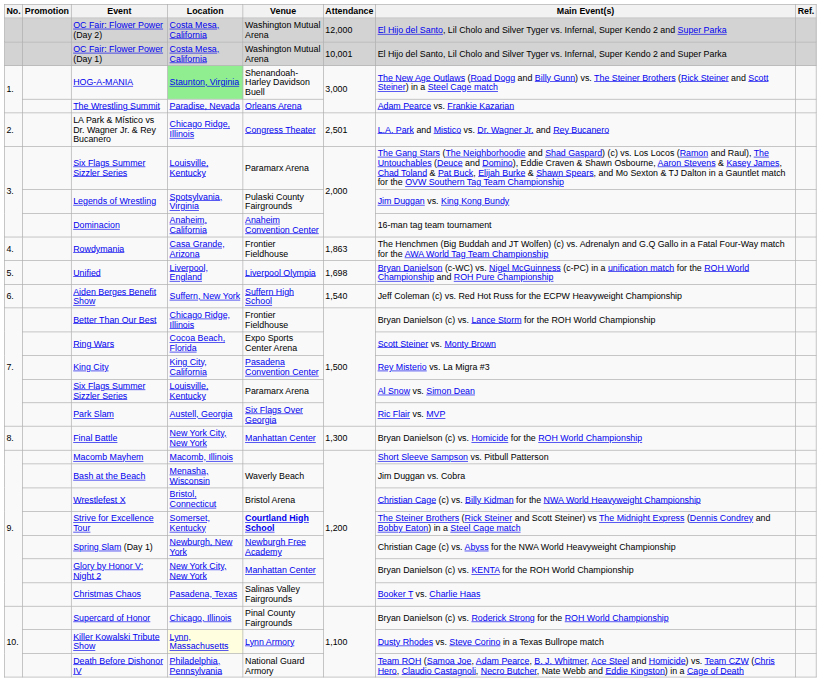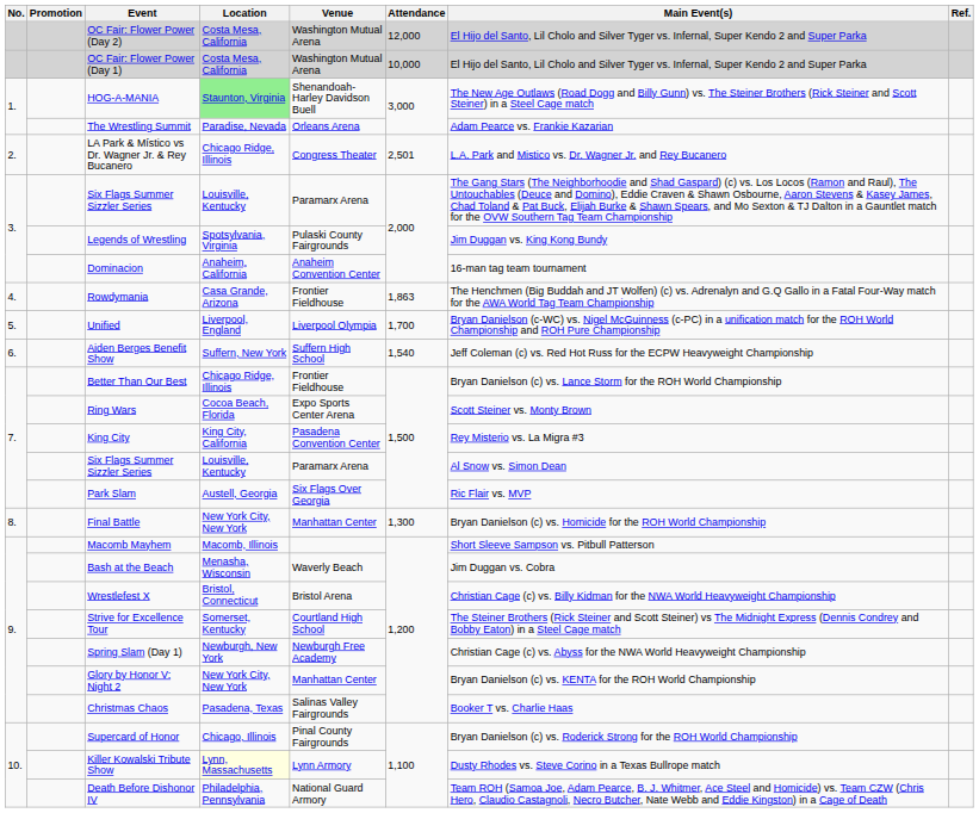 <table class="wikitable sortable" style="font-size:85%;">
 <tr>
 <th>No.</th>
 <th>Promotion</th>
 <th>Event</th>
 <th>Location</th>
 <th>Venue</th>
 <th>Attendance</th>
 <th class=unsortable>Main Event(s)</th>
 <th class=unsortable>Ref.</th>
 </tr>
 <tr>
 <td bgcolor=lightgrey></td>
 <td bgcolor=lightgrey></td>
 <td bgcolor=lightgrey><a href='#'>OC Fair: Flower Power</a> (Day 2) <br> </td>
 <td bgcolor=lightgrey><a href='#'>Costa Mesa, California</a></td>
 <td bgcolor=lightgrey>Washington Mutual Arena</td>
 <td bgcolor=lightgrey>12,000</td>
 <td bgcolor=lightgrey><a href='#'>El Hijo del Santo</a>, Lil Cholo and Silver Tyger vs. Infernal, Super Kendo 2 and <a href='#'>Super Parka</a></td>
 <td bgcolor=lightgrey></td>
 </tr>
 <tr>
 <td bgcolor=lightgrey></td>
 <td bgcolor=lightgrey></td>
 <td bgcolor=lightgrey><a href='#'>OC Fair: Flower Power</a> (Day 1) <br> </td>
 <td bgcolor=lightgrey><a href='#'>Costa Mesa, California</a></td>
 <td bgcolor=lightgrey>Washington Mutual Arena</td>
-<td bgcolor=lightgrey>10,001</td>
+<td bgcolor=lightgrey>10,000</td>
 <td bgcolor=lightgrey>El Hijo del Santo, Lil Cholo and Silver Tyger vs. Infernal, Super Kendo 2 and Super Parka</td>
 <td bgcolor=lightgrey></td>
 </tr>
 <tr>
 <td rowspan=2>1.</td>
 <td></td>
 <td><a href='#'>HOG-A-MANIA</a> <br> </td>
 <td style="background: lightgreen;"><a href='#'>Staunton, Virginia</a></td>
 <td>Shenandoah-Harley Davidson Buell</td>
 <td rowspan=2>3,000</td>
 <td><a href='#'>The New Age Outlaws</a> (<a href='#'>Road Dogg</a> and <a href='#'>Billy Gunn</a>) vs. <a href='#'>The Steiner Brothers</a> (<a href='#'>Rick Steiner</a> and <a href='#'>Scott Steiner</a>) in a <a href='#'>Steel Cage match</a></td>
 <td></td>
 </tr>
 <tr>
 <td></td>
 <td><a href='#'>The Wrestling Summit</a> <br> </td>
 <td><a href='#'>Paradise, Nevada</a></td>
 <td><a href='#'>Orleans Arena</a></td>
 <td><a href='#'>Adam Pearce</a> vs. <a href='#'>Frankie Kazarian</a></td>
 <td></td>
 </tr>
 <tr>
 <td>2.</td>
 <td></td>
 <td>LA Park & Místico vs Dr. Wagner Jr. & Rey Bucanero <br> </td>
 <td><a href='#'>Chicago Ridge, Illinois</a></td>
 <td><a href='#'>Congress Theater</a></td>
 <td>2,501</td>
 <td><a href='#'>L.A. Park</a> and <a href='#'>Mistico</a> vs. <a href='#'>Dr. Wagner Jr.</a> and <a href='#'>Rey Bucanero</a></td>
 <td></td>
 </tr>
 <tr>
 <td rowspan=3>3.</td>
 <td></td>
 <td><a href='#'>Six Flags Summer Sizzler Series</a> <br> </td>
 <td><a href='#'>Louisville, Kentucky</a></td>
 <td>Paramarx Arena</td>
 <td rowspan=3>2,000</td>
 <td><a href='#'>The Gang Stars</a> (<a href='#'>The Neighborhoodie</a> and <a href='#'>Shad Gaspard</a>) (c) vs. Los Locos (<a href='#'>Ramon</a> and Raul), <a href='#'>The Untouchables</a> (<a href='#'>Deuce</a> and <a href='#'>Domino</a>), Eddie Craven & Shawn Osbourne, <a href='#'>Aaron Stevens</a> & <a href='#'>Kasey James</a>, <a href='#'>Chad Toland</a> & <a href='#'>Pat Buck</a>, <a href='#'>Elijah Burke</a> & <a href='#'>Shawn Spears</a>, and Mo Sexton & TJ Dalton in a Gauntlet match for the <a href='#'>OVW Southern Tag Team Championship</a></td>
 <td></td>
 </tr>
 <tr>
 <td></td>
 <td><a href='#'>Legends of Wrestling</a> <br> </td>
 <td><a href='#'>Spotsylvania, Virginia</a></td>
 <td>Pulaski County Fairgrounds</td>
 <td><a href='#'>Jim Duggan</a> vs. <a href='#'>King Kong Bundy</a></td>
 <td></td>
 </tr>
 <tr>
 <td></td>
 <td><a href='#'>Dominacion</a> <br> </td>
 <td><a href='#'>Anaheim, California</a></td>
 <td><a href='#'>Anaheim Convention Center</a></td>
 <td>16-man tag team tournament</td>
 <td></td>
 </tr>
 <tr>
 <td>4.</td>
 <td></td>
 <td><a href='#'>Rowdymania</a> <br> </td>
 <td><a href='#'>Casa Grande, Arizona</a></td>
 <td>Frontier Fieldhouse</td>
 <td>1,863</td>
 <td>The Henchmen (Big Buddah and JT Wolfen) (c) vs. Adrenalyn and G.Q Gallo in a Fatal Four-Way match for the <a href='#'>AWA World Tag Team Championship</a></td>
 <td></td>
 </tr>
 <tr>
 <td>5.</td>
 <td></td>
 <td><a href='#'>Unified</a> <br> </td>
 <td><a href='#'>Liverpool, England</a></td>
 <td><a href='#'>Liverpool Olympia</a></td>
-<td>1,698</td>
+<td>1,700</td>
 <td><a href='#'>Bryan Danielson</a> (c-WC) vs. <a href='#'>Nigel McGuinness</a> (c-PC) in a <a href='#'>unification match</a> for the <a href='#'>ROH World Championship</a> and <a href='#'>ROH Pure Championship</a></td>
 <td></td>
 </tr>
 <tr>
 <td>6.</td>
 <td></td>
 <td><a href='#'>Aiden Berges Benefit Show</a> <br> </td>
 <td><a href='#'>Suffern, New York</a></td>
 <td><a href='#'>Suffern High School</a></td>
 <td>1,540</td>
 <td>Jeff Coleman (c) vs. Red Hot Russ for the ECPW Heavyweight Championship</td>
 <td></td>
 </tr>
 <tr>
 <td rowspan=5>7.</td>
 <td></td>
 <td><a href='#'>Better Than Our Best</a> <br> </td>
 <td><a href='#'>Chicago Ridge, Illinois</a></td>
 <td>Frontier Fieldhouse</td>
 <td rowspan=5>1,500</td>
 <td>Bryan Danielson (c) vs. <a href='#'>Lance Storm</a> for the ROH World Championship</td>
 <td></td>
 </tr>
 <tr>
 <td></td>
 <td><a href='#'>Ring Wars</a> <br> </td>
 <td><a href='#'>Cocoa Beach, Florida</a></td>
 <td>Expo Sports Center Arena</td>
 <td><a href='#'>Scott Steiner</a> vs. <a href='#'>Monty Brown</a></td>
 <td></td>
 </tr>
 <tr>
 <td></td>
 <td><a href='#'>King City</a> <br> </td>
 <td><a href='#'>King City, California</a></td>
 <td><a href='#'>Pasadena Convention Center</a></td>
 <td><a href='#'>Rey Misterio</a> vs. La Migra #3</td>
 <td></td>
 </tr>
 <tr>
 <td></td>
 <td><a href='#'>Six Flags Summer Sizzler Series</a> <br> </td>
 <td><a href='#'>Louisville, Kentucky</a></td>
 <td>Paramarx Arena</td>
 <td><a href='#'>Al Snow</a> vs. <a href='#'>Simon Dean</a></td>
 <td></td>
 </tr>
 <tr>
 <td></td>
 <td><a href='#'>Park Slam</a> <br> </td>
 <td><a href='#'>Austell, Georgia</a></td>
 <td><a href='#'>Six Flags Over Georgia</a></td>
 <td><a href='#'>Ric Flair</a> vs. <a href='#'>MVP</a></td>
 <td></td>
 </tr>
 <tr>
 <td>8.</td>
 <td></td>
 <td><a href='#'>Final Battle</a> <br> </td>
 <td><a href='#'>New York City, New York</a></td>
 <td><a href='#'>Manhattan Center</a></td>
 <td>1,300</td>
 <td>Bryan Danielson (c) vs. <a href='#'>Homicide</a> for the <a href='#'>ROH World Championship</a></td>
 <td></td>
 </tr>
 <tr>
 <td rowspan=7>9.</td>
 <td></td>
 <td><a href='#'>Macomb Mayhem</a> <br> </td>
 <td><a href='#'>Macomb, Illinois</a></td>
 <td></td>
 <td rowspan=7>1,200</td>
 <td><a href='#'>Short Sleeve Sampson</a> vs. Pitbull Patterson</td>
 <td></td>
 </tr>
 <tr>
 <td></td>
 <td><a href='#'>Bash at the Beach</a> <br> </td>
 <td><a href='#'>Menasha, Wisconsin</a></td>
 <td>Waverly Beach</td>
 <td>Jim Duggan vs. Cobra</td>
 <td></td>
 </tr>
 <tr>
 <td></td>
 <td><a href='#'>Wrestlefest X</a> <br> </td>
 <td><a href='#'>Bristol, Connecticut</a></td>
 <td>Bristol Arena</td>
 <td><a href='#'>Christian Cage</a> (c) vs. <a href='#'>Billy Kidman</a> for the <a href='#'>NWA World Heavyweight Championship</a></td>
 <td></td>
 </tr>
 <tr>
 <td></td>
 <td><a href='#'>Strive for Excellence Tour</a> <br> </td>
 <td><a href='#'>Somerset, Kentucky</a></td>
-<td><strong><a href='#'>Courtland High School</a></strong></td>
+<td><a href='#'>Courtland High School</a></td>
 <td><a href='#'>The Steiner Brothers</a> (<a href='#'>Rick Steiner</a> and Scott Steiner) vs <a href='#'>The Midnight Express</a> (<a href='#'>Dennis Condrey</a> and <a href='#'>Bobby Eaton</a>) in a <a href='#'>Steel Cage match</a></td>
 <td></td>
 </tr>
 <tr>
 <td></td>
 <td><a href='#'>Spring Slam</a> (Day 1) <br> </td>
 <td><a href='#'>Newburgh, New York</a></td>
 <td><a href='#'>Newburgh Free Academy</a></td>
 <td>Christian Cage (c) vs. <a href='#'>Abyss</a> for the NWA World Heavyweight Championship</td>
 <td></td>
 </tr>
 <tr>
 <td></td>
 <td><a href='#'>Glory by Honor V: Night 2</a> <br> </td>
 <td><a href='#'>New York City, New York</a></td>
 <td><a href='#'>Manhattan Center</a></td>
 <td>Bryan Danielson (c) vs. <a href='#'>KENTA</a> for the ROH World Championship</td>
 <td></td>
 </tr>
 <tr>
 <td></td>
 <td><a href='#'>Christmas Chaos</a> <br> </td>
 <td><a href='#'>Pasadena, Texas</a></td>
 <td>Salinas Valley Fairgrounds</td>
 <td><a href='#'>Booker T</a> vs. <a href='#'>Charlie Haas</a></td>
 <td></td>
 </tr>
 <tr>
 <td rowspan=3>10.</td>
 <td></td>
 <td><a href='#'>Supercard of Honor</a> <br> </td>
 <td><a href='#'>Chicago, Illinois</a></td>
 <td>Pinal County Fairgrounds</td>
 <td rowspan=3>1,100</td>
 <td>Bryan Danielson (c) vs. <a href='#'>Roderick Strong</a> for the <a href='#'>ROH World Championship</a></td>
 <td></td>
 </tr>
 <tr>
 <td></td>
 <td><a href='#'>Killer Kowalski Tribute Show</a> <br> </td>
 <td style="background: lightyellow;"><a href='#'>Lynn, Massachusetts</a></td>
 <td><a href='#'>Lynn Armory</a></td>
 <td><a href='#'>Dusty Rhodes</a> vs. <a href='#'>Steve Corino</a> in a Texas Bullrope match</td>
 <td></td>
 </tr>
 <tr>
 <td></td>
 <td><a href='#'>Death Before Dishonor IV</a> <br> </td>
 <td><a href='#'>Philadelphia, Pennsylvania</a></td>
 <td>National Guard Armory</td>
 <td><a href='#'>Team ROH</a> (<a href='#'>Samoa Joe</a>, <a href='#'>Adam Pearce</a>, <a href='#'>B. J. Whitmer</a>, <a href='#'>Ace Steel</a> and <a href='#'>Homicide</a>) vs. <a href='#'>Team CZW</a> (<a href='#'>Chris Hero</a>, <a href='#'>Claudio Castagnoli</a>, <a href='#'>Necro Butcher</a>, Nate Webb and <a href='#'>Eddie Kingston</a>) in a <a href='#'>Cage of Death</a></td>
 <td></td>
 </tr>
 </table>
